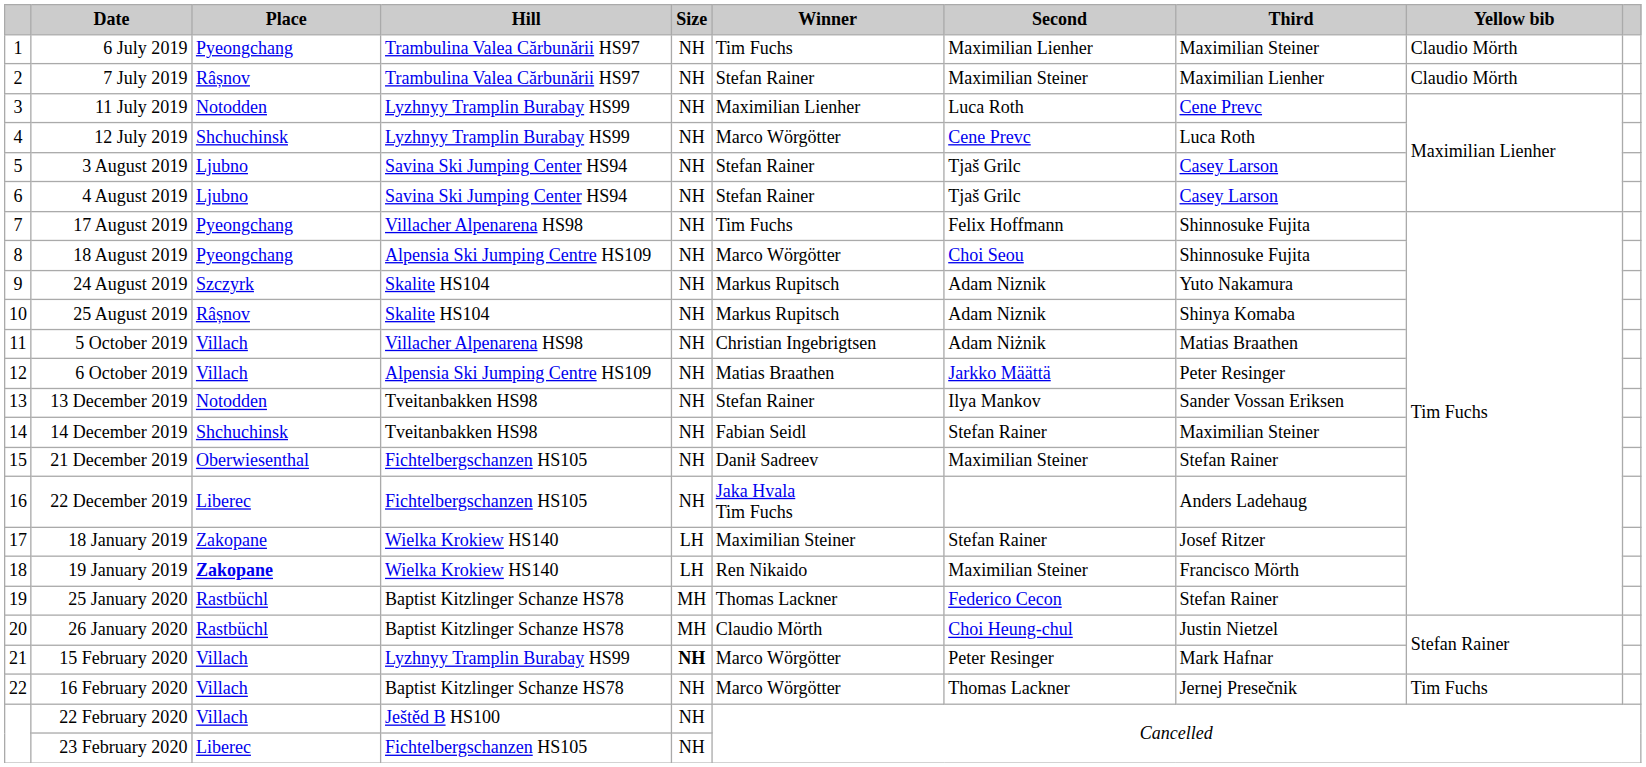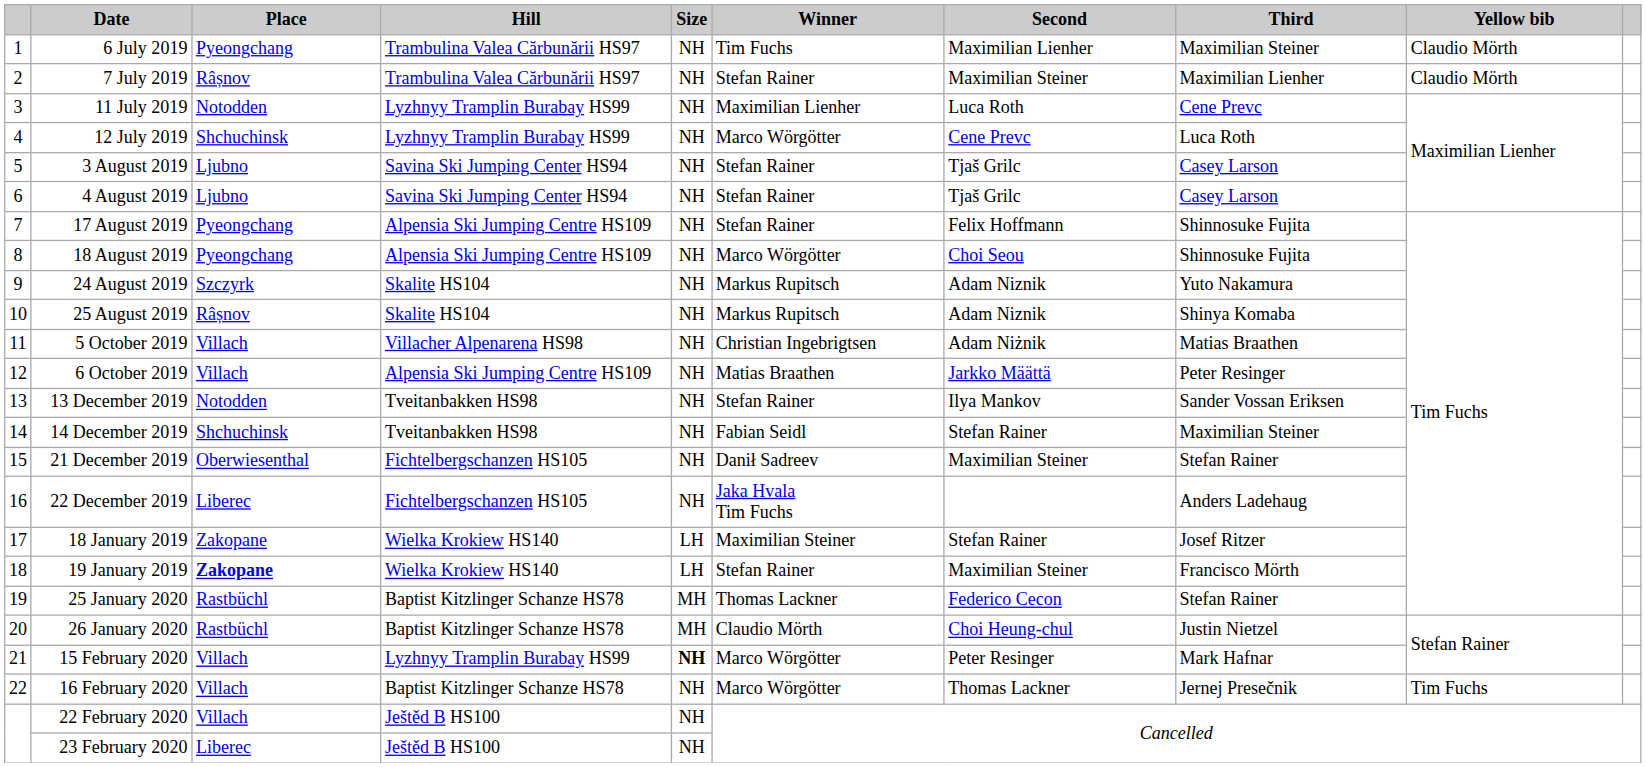 <table class="wikitable plainrowheaders" style="background:#fff; font-size:86%; line-height:16px; border:grey solid 1px; border-collapse:collapse;">
 <tr style="background:#ccc; text-align:center;">
 <th scope="col" style="background:#ccc; width=45 px;"></th>
 <th scope="col" style="background:#ccc; width:130px;">Date</th>
 <th scope="col" style="background:#ccc; width:150px;">Place</th>
 <th scope="col" style="background:#ccc; width:240px;">Hill</th>
 <th scope="col" style="background:#ccc; width:20px;">Size</th>
 <th scope="col" style="background:#ccc; width:195px;">Winner</th>
 <th scope="col" style="background:#ccc; width:195px;">Second</th>
 <th scope="col" style="background:#ccc; width:195px;">Third</th>
 <th scope="col" style="background:#ccc; width:180px;">Yellow bib</th>
 <th scope="col" style="background:#ccc; width:10px;"></th>
 </tr>
 <tr>
 <td align=center>1</td>
 <td align=right>6 July 2019</td>
 <td> <a href='#'>Pyeongchang</a></td>
 <td><a href='#'>Trambulina Valea Cărbunării</a> HS97</td>
 <td align=center>NH</td>
 <td> Tim Fuchs</td>
 <td> Maximilian Lienher</td>
 <td> Maximilian Steiner</td>
 <td> Claudio Mörth</td>
 <td></td>
 </tr>
 <tr>
 <td align=center>2</td>
 <td align=right>7 July 2019</td>
 <td> <a href='#'>Râșnov</a></td>
 <td><a href='#'>Trambulina Valea Cărbunării</a> HS97</td>
 <td align=center>NH</td>
 <td> Stefan Rainer</td>
 <td> Maximilian Steiner</td>
 <td> Maximilian Lienher</td>
 <td> Claudio Mörth</td>
 <td></td>
 </tr>
 <tr>
 <td align=center>3</td>
 <td align=right>11 July 2019</td>
 <td> <a href='#'>Notodden</a></td>
 <td><a href='#'>Lyzhnyy Tramplin Burabay</a> HS99</td>
 <td align=center>NH</td>
 <td> Maximilian Lienher</td>
 <td> Luca Roth</td>
 <td> <a href='#'>Cene Prevc</a></td>
 <td rowspan=4> Maximilian Lienher</td>
 <td></td>
 </tr>
 <tr>
 <td align=center>4</td>
 <td align=right>12 July 2019</td>
 <td> <a href='#'>Shchuchinsk</a></td>
 <td><a href='#'>Lyzhnyy Tramplin Burabay</a> HS99</td>
 <td align=center>NH</td>
 <td> Marco Wörgötter</td>
 <td> <a href='#'>Cene Prevc</a></td>
 <td> Luca Roth</td>
 <td></td>
 </tr>
 <tr>
 <td align=center>5</td>
 <td align=right>3 August 2019</td>
 <td> <a href='#'>Ljubno</a></td>
 <td><a href='#'>Savina Ski Jumping Center</a> HS94</td>
 <td align=center>NH</td>
 <td> Stefan Rainer</td>
 <td> Tjaš Grilc</td>
 <td> <a href='#'>Casey Larson</a></td>
 <td></td>
 </tr>
 <tr>
 <td align=center>6</td>
 <td align=right>4 August 2019</td>
 <td> <a href='#'>Ljubno</a></td>
 <td><a href='#'>Savina Ski Jumping Center</a> HS94</td>
 <td align=center>NH</td>
 <td> Stefan Rainer</td>
 <td> Tjaš Grilc</td>
 <td> <a href='#'>Casey Larson</a></td>
 <td></td>
 </tr>
 <tr>
 <td align=center>7</td>
 <td align=right>17 August 2019</td>
 <td> <a href='#'>Pyeongchang</a></td>
-<td><a href='#'>Villacher Alpenarena</a> HS98</td>
+<td><a href='#'>Alpensia Ski Jumping Centre</a> HS109</td>
 <td align=center>NH</td>
-<td> Tim Fuchs</td>
+<td> Stefan Rainer</td>
 <td> Felix Hoffmann</td>
 <td> Shinnosuke Fujita</td>
 <td rowspan=13> Tim Fuchs</td>
 <td></td>
 </tr>
 <tr>
 <td align=center>8</td>
 <td align=right>18 August 2019</td>
 <td> <a href='#'>Pyeongchang</a></td>
 <td><a href='#'>Alpensia Ski Jumping Centre</a> HS109</td>
 <td align=center>NH</td>
 <td> Marco Wörgötter</td>
 <td> <a href='#'>Choi Seou</a></td>
 <td> Shinnosuke Fujita</td>
 <td></td>
 </tr>
 <tr>
 <td align=center>9</td>
 <td align=right>24 August 2019</td>
 <td> <a href='#'>Szczyrk</a></td>
 <td><a href='#'>Skalite</a> HS104</td>
 <td align=center>NH</td>
 <td> Markus Rupitsch</td>
 <td> Adam Niznik</td>
 <td> Yuto Nakamura</td>
 <td></td>
 </tr>
 <tr>
 <td align=center>10</td>
 <td align=right>25 August 2019</td>
 <td> <a href='#'>Râșnov</a></td>
 <td><a href='#'>Skalite</a> HS104</td>
 <td align=center>NH</td>
 <td> Markus Rupitsch</td>
 <td> Adam Niznik</td>
 <td> Shinya Komaba</td>
 <td></td>
 </tr>
 <tr>
 <td align=center>11</td>
 <td align=right>5 October 2019</td>
 <td> <a href='#'>Villach</a></td>
 <td><a href='#'>Villacher Alpenarena</a> HS98</td>
 <td align=center>NH</td>
 <td> Christian Ingebrigtsen</td>
 <td> Adam Niżnik</td>
 <td> Matias Braathen</td>
 <td></td>
 </tr>
 <tr>
 <td align=center>12</td>
 <td align=right>6 October 2019</td>
 <td> <a href='#'>Villach</a></td>
 <td><a href='#'>Alpensia Ski Jumping Centre</a> HS109</td>
 <td align=center>NH</td>
 <td> Matias Braathen</td>
 <td> <a href='#'>Jarkko Määttä</a></td>
 <td> Peter Resinger</td>
 <td></td>
 </tr>
 <tr>
 <td align=center>13</td>
 <td align=right>13 December 2019</td>
 <td> <a href='#'>Notodden</a></td>
 <td>Tveitanbakken HS98</td>
 <td align=center>NH</td>
 <td> Stefan Rainer</td>
 <td> Ilya Mankov</td>
 <td> Sander Vossan Eriksen</td>
 <td></td>
 </tr>
 <tr>
 <td align=center>14</td>
 <td align=right>14 December 2019</td>
 <td> <a href='#'>Shchuchinsk</a></td>
 <td>Tveitanbakken HS98</td>
 <td align=center>NH</td>
 <td> Fabian Seidl</td>
 <td> Stefan Rainer</td>
 <td> Maximilian Steiner</td>
 <td></td>
 </tr>
 <tr>
 <td align=center>15</td>
 <td align=right>21 December 2019</td>
 <td> <a href='#'>Oberwiesenthal</a></td>
 <td><a href='#'>Fichtelbergschanzen</a> HS105</td>
 <td align=center>NH</td>
 <td> Danił Sadreev</td>
 <td> Maximilian Steiner</td>
 <td> Stefan Rainer</td>
 <td></td>
 </tr>
 <tr>
 <td align=center>16</td>
 <td align=right>22 December 2019</td>
 <td> <a href='#'>Liberec</a></td>
 <td><a href='#'>Fichtelbergschanzen</a> HS105</td>
 <td align=center>NH</td>
 <td> <a href='#'>Jaka Hvala</a><br> Tim Fuchs</td>
 <td></td>
 <td> Anders Ladehaug</td>
 <td></td>
 </tr>
 <tr>
 <td align=center>17</td>
 <td align=right>18 January 2019</td>
 <td> <a href='#'>Zakopane</a></td>
 <td><a href='#'>Wielka Krokiew</a> HS140</td>
 <td align=center>LH</td>
 <td> Maximilian Steiner</td>
 <td> Stefan Rainer</td>
 <td> Josef Ritzer</td>
 <td></td>
 </tr>
 <tr>
 <td align=center>18</td>
 <td align=right>19 January 2019</td>
 <td><strong> <a href='#'>Zakopane</a></strong></td>
 <td><a href='#'>Wielka Krokiew</a> HS140</td>
 <td align=center>LH</td>
-<td> Ren Nikaido</td>
+<td> Stefan Rainer</td>
 <td> Maximilian Steiner</td>
 <td> Francisco Mörth</td>
 <td></td>
 </tr>
 <tr>
 <td align=center>19</td>
 <td align=right>25 January 2020</td>
 <td> <a href='#'>Rastbüchl</a></td>
 <td>Baptist Kitzlinger Schanze HS78</td>
 <td align=center>MH</td>
 <td> Thomas Lackner</td>
 <td> <a href='#'>Federico Cecon</a></td>
 <td> Stefan Rainer</td>
 <td></td>
 </tr>
 <tr>
 <td align=center>20</td>
 <td align=right>26 January 2020</td>
 <td> <a href='#'>Rastbüchl</a></td>
 <td>Baptist Kitzlinger Schanze HS78</td>
 <td align=center>MH</td>
 <td> Claudio Mörth</td>
 <td> <a href='#'>Choi Heung-chul</a></td>
 <td> Justin Nietzel</td>
 <td rowspan=2> Stefan Rainer</td>
 <td></td>
 </tr>
 <tr>
 <td align=center>21</td>
 <td align=right>15 February 2020</td>
 <td> <a href='#'>Villach</a></td>
 <td><a href='#'>Lyzhnyy Tramplin Burabay</a> HS99</td>
 <td align=center><strong>NH</strong></td>
 <td> Marco Wörgötter</td>
 <td> Peter Resinger</td>
 <td> Mark Hafnar</td>
 <td></td>
 </tr>
 <tr>
 <td align=center>22</td>
 <td align=right>16 February 2020</td>
 <td> <a href='#'>Villach</a></td>
 <td>Baptist Kitzlinger Schanze HS78</td>
 <td align=center>NH</td>
 <td> Marco Wörgötter</td>
 <td> Thomas Lackner</td>
 <td> Jernej Presečnik</td>
 <td> Tim Fuchs</td>
 <td></td>
 </tr>
 <tr>
 <td rowspan=2></td>
 <td align=right>22 February 2020</td>
 <td> <a href='#'>Villach</a></td>
 <td><a href='#'>Ještěd B</a> HS100</td>
 <td align=center>NH</td>
 <td colspan=5 rowspan=2 align=center><em>Cancelled</em></td>
 </tr>
 <tr>
 <td align=right>23 February 2020</td>
 <td> <a href='#'>Liberec</a></td>
-<td><a href='#'>Fichtelbergschanzen</a> HS105</td>
+<td><a href='#'>Ještěd B</a> HS100</td>
 <td align=center>NH</td>
 </tr>
 </table>
